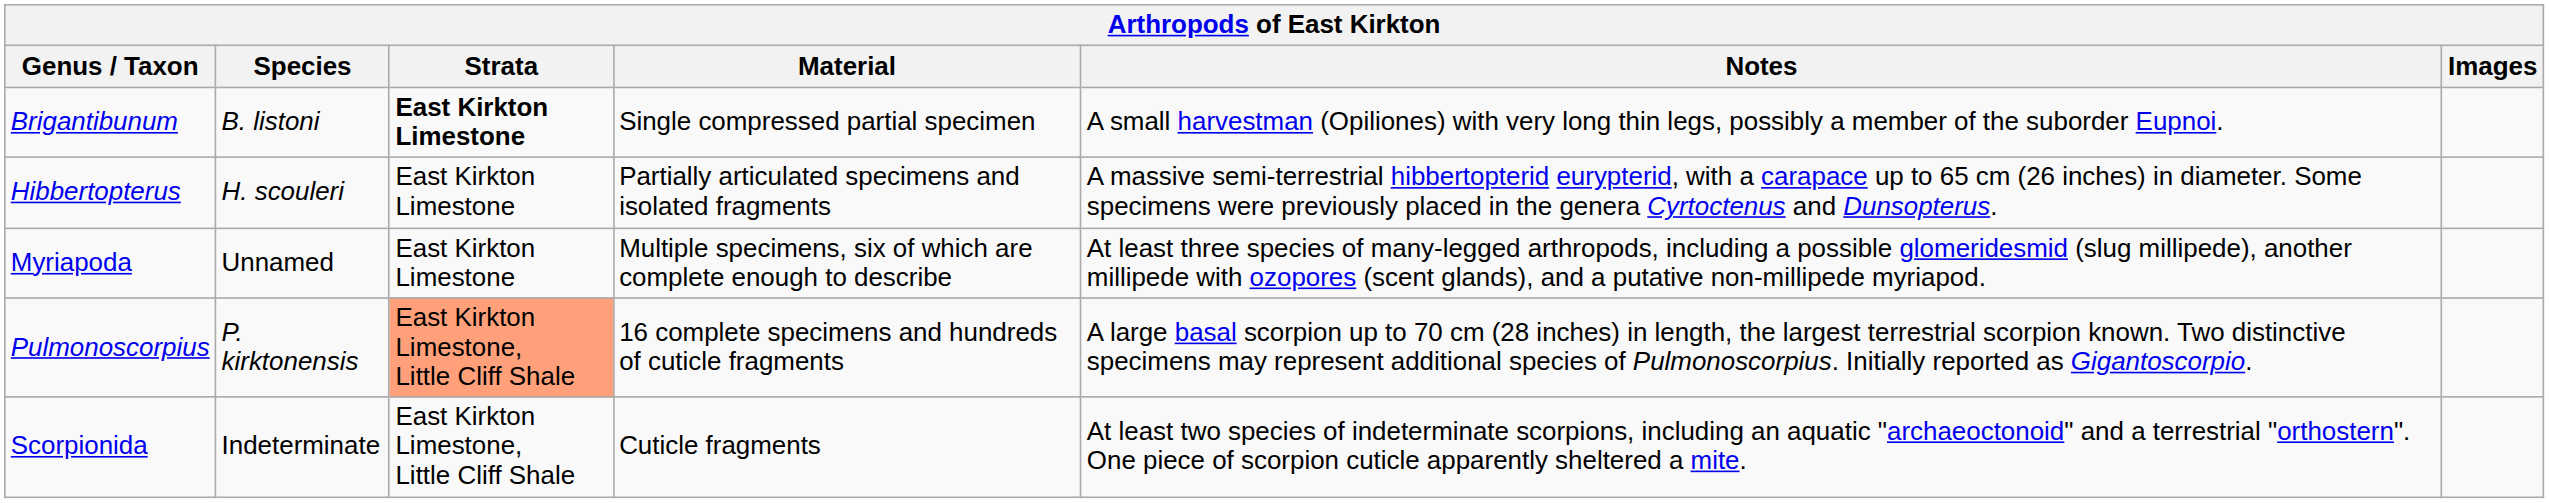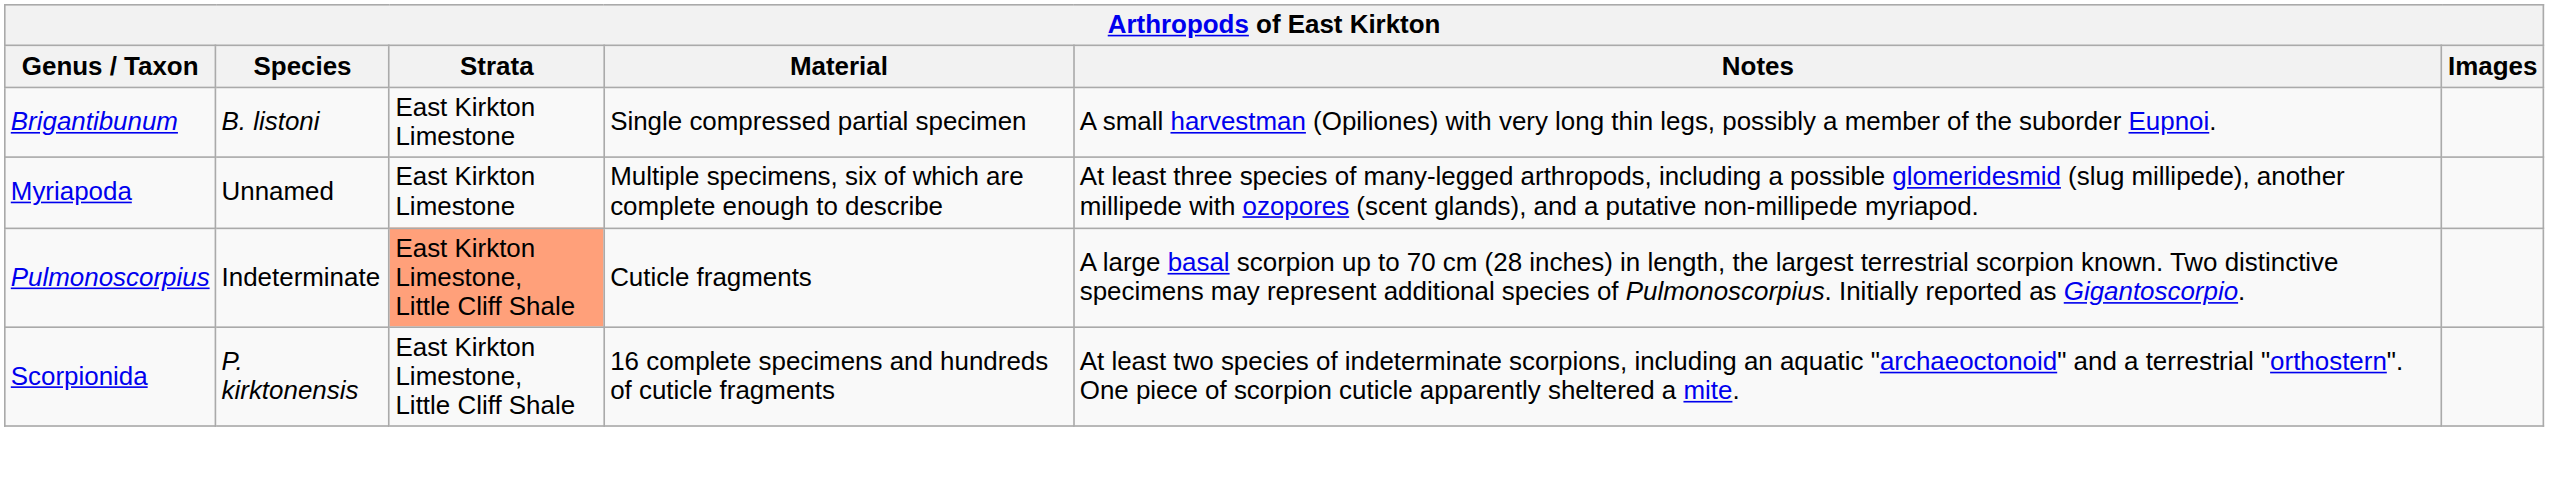 <table class="wikitable" align="center">
 <tr>
 <th colspan="6" align="center"><strong><a href='#'>Arthropods</a> of East Kirkton</strong></th>
 </tr>
 <tr>
 <th>Genus / Taxon</th>
 <th>Species</th>
 <th>Strata</th>
 <th>Material</th>
 <th>Notes</th>
 <th>Images</th>
 </tr>
 <tr>
 <td><em><a href='#'>Brigantibunum</a></em></td>
 <td><em>B. listoni</em></td>
-<td><strong>East Kirkton Limestone</strong></td>
+<td>East Kirkton Limestone</td>
 <td>Single compressed partial specimen</td>
 <td>A small <a href='#'>harvestman</a> (Opiliones) with very long thin legs, possibly a member of the suborder <a href='#'>Eupnoi</a>.</td>
-<td></td>
-</tr>
-<tr>
-<td><em><a href='#'>Hibbertopterus</a></em></td>
-<td><em>H. scouleri</em></td>
-<td>East Kirkton Limestone</td>
-<td>Partially articulated specimens and isolated fragments</td>
-<td>A massive semi-terrestrial <a href='#'>hibbertopterid</a> <a href='#'>eurypterid</a>, with a <a href='#'>carapace</a> up to 65 cm (26 inches) in diameter. Some specimens were previously placed in the genera <em><a href='#'>Cyrtoctenus</a></em> and <em><a href='#'>Dunsopterus</a></em>.</td>
 <td></td>
 </tr>
 <tr>
 <td><a href='#'>Myriapoda</a></td>
 <td>Unnamed</td>
 <td>East Kirkton Limestone</td>
 <td>Multiple specimens, six of which are complete enough to describe</td>
 <td>At least three species of many-legged arthropods, including a possible <a href='#'>glomeridesmid</a> (slug millipede), another millipede with <a href='#'>ozopores</a> (scent glands), and a putative non-millipede myriapod.</td>
 <td></td>
 </tr>
 <tr>
 <td><em><a href='#'>Pulmonoscorpius</a></em></td>
-<td><em>P. kirktonensis</em></td>
+<td>Indeterminate</td>
 <td style="background: lightsalmon;">East Kirkton Limestone,<br>Little Cliff Shale</td>
-<td>16 complete specimens and hundreds of cuticle fragments</td>
+<td>Cuticle fragments</td>
 <td>A large <a href='#'>basal</a> scorpion up to 70 cm (28 inches) in length, the largest terrestrial scorpion known. Two distinctive specimens may represent additional species of <em>Pulmonoscorpius</em>. Initially reported as <em><a href='#'>Gigantoscorpio</a></em>.</td>
 <td></td>
 </tr>
 <tr>
 <td><a href='#'>Scorpionida</a></td>
-<td>Indeterminate</td>
+<td><em>P. kirktonensis</em></td>
 <td>East Kirkton Limestone,<br>Little Cliff Shale</td>
-<td>Cuticle fragments</td>
+<td>16 complete specimens and hundreds of cuticle fragments</td>
 <td>At least two species of indeterminate scorpions, including an aquatic "<a href='#'>archaeoctonoid</a>" and a terrestrial "<a href='#'>orthostern</a>". One piece of scorpion cuticle apparently sheltered a <a href='#'>mite</a>.</td>
 <td></td>
 </tr>
 </table>
